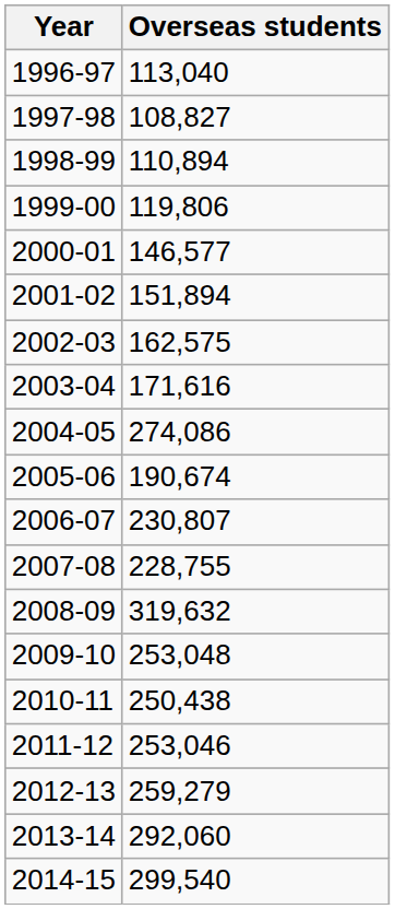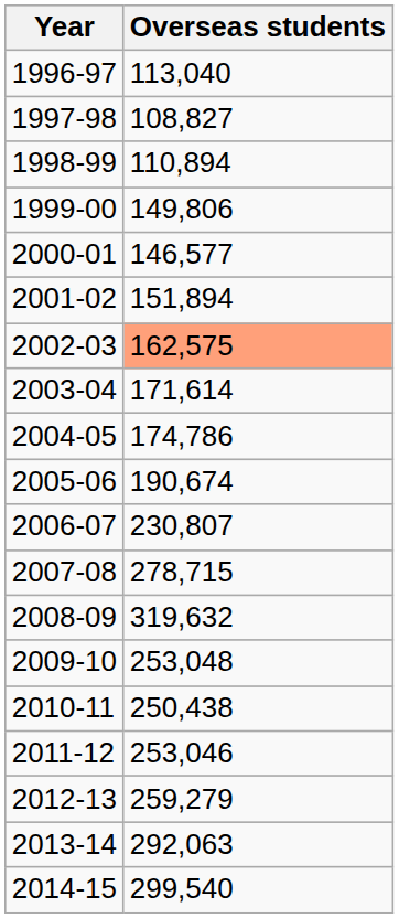 <table class="wikitable">
 <tr>
 <th>Year</th>
 <th>Overseas students</th>
 </tr>
 <tr>
 <td>1996-97</td>
 <td>113,040</td>
 </tr>
 <tr>
 <td>1997-98</td>
 <td>108,827</td>
 </tr>
 <tr>
 <td>1998-99</td>
 <td>110,894</td>
 </tr>
 <tr>
 <td>1999-00</td>
-<td>119,806</td>
+<td>149,806</td>
 </tr>
 <tr>
 <td>2000-01</td>
 <td>146,577</td>
 </tr>
 <tr>
 <td>2001-02</td>
 <td>151,894</td>
 </tr>
 <tr>
 <td>2002-03</td>
-<td>162,575</td>
+<td style="background: lightsalmon;">162,575</td>
 </tr>
 <tr>
 <td>2003-04</td>
-<td>171,616</td>
+<td>171,614</td>
 </tr>
 <tr>
 <td>2004-05</td>
-<td>274,086</td>
+<td>174,786</td>
 </tr>
 <tr>
 <td>2005-06</td>
 <td>190,674</td>
 </tr>
 <tr>
 <td>2006-07</td>
 <td>230,807</td>
 </tr>
 <tr>
 <td>2007-08</td>
-<td>228,755</td>
+<td>278,715</td>
 </tr>
 <tr>
 <td>2008-09</td>
 <td>319,632</td>
 </tr>
 <tr>
 <td>2009-10</td>
 <td>253,048</td>
 </tr>
 <tr>
 <td>2010-11</td>
 <td>250,438</td>
 </tr>
 <tr>
 <td>2011-12</td>
 <td>253,046</td>
 </tr>
 <tr>
 <td>2012-13</td>
 <td>259,279</td>
 </tr>
 <tr>
 <td>2013-14</td>
-<td>292,060</td>
+<td>292,063</td>
 </tr>
 <tr>
 <td>2014-15</td>
 <td>299,540</td>
 </tr>
 </table>
